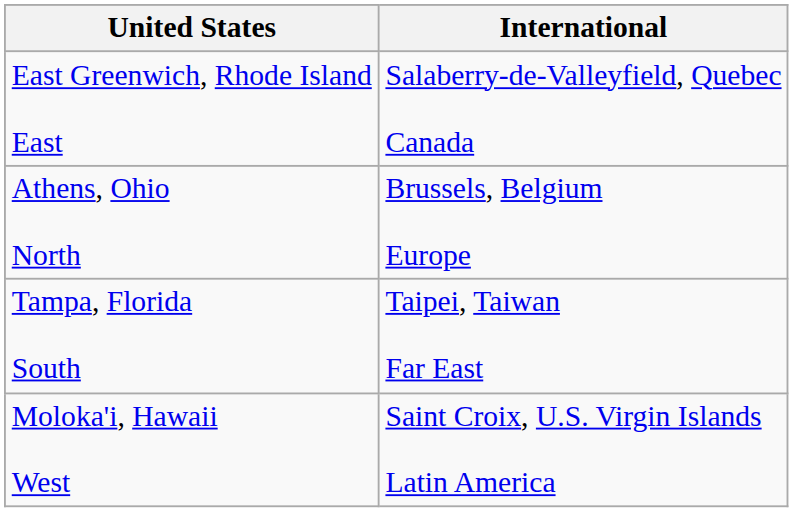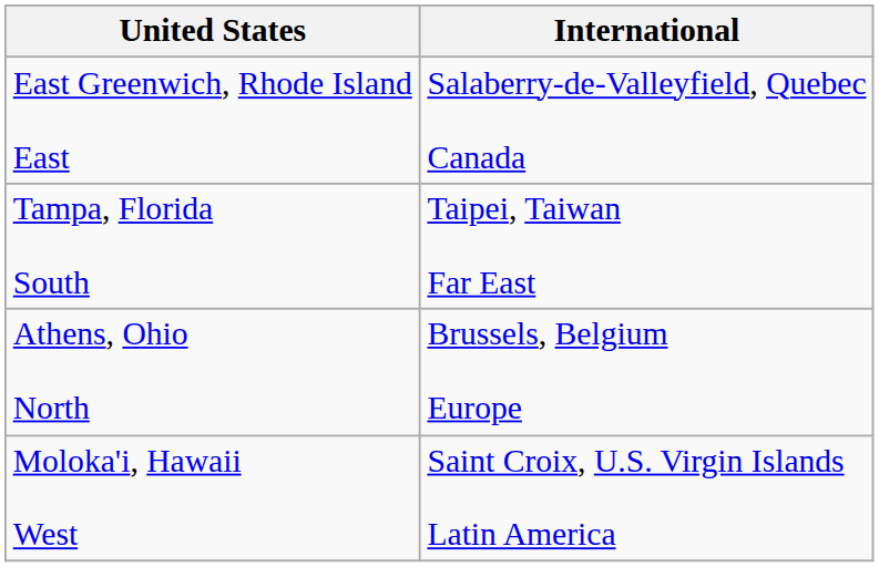 <table class="wikitable">
 <tr>
 <th>United States</th>
 <th>International</th>
 </tr>
 <tr>
 <td> <a href='#'>East Greenwich</a>, <a href='#'>Rhode Island</a><br><br><a href='#'>East</a></td>
 <td> <a href='#'>Salaberry-de-Valleyfield</a>, <a href='#'>Quebec</a><br><br><a href='#'>Canada</a></td>
 </tr>
 <tr>
+<td> <a href='#'>Tampa</a>, <a href='#'>Florida</a><br><br><a href='#'>South</a></td>
+<td> <a href='#'>Taipei</a>, <a href='#'>Taiwan</a><br><br><a href='#'>Far East</a></td>
+</tr>
+<tr>
 <td> <a href='#'>Athens</a>, <a href='#'>Ohio</a><br><br><a href='#'>North</a></td>
 <td> <a href='#'>Brussels</a>, <a href='#'>Belgium</a><br><br><a href='#'>Europe</a></td>
-</tr>
-<tr>
-<td> <a href='#'>Tampa</a>, <a href='#'>Florida</a><br><br><a href='#'>South</a></td>
-<td> <a href='#'>Taipei</a>, <a href='#'>Taiwan</a><br><br><a href='#'>Far East</a></td>
 </tr>
 <tr>
 <td> <a href='#'>Moloka'i</a>, <a href='#'>Hawaii</a><br><br><a href='#'>West</a></td>
 <td> <a href='#'>Saint Croix</a>, <a href='#'>U.S. Virgin Islands</a><br> <br><a href='#'>Latin America</a></td>
 </tr>
 </table>
